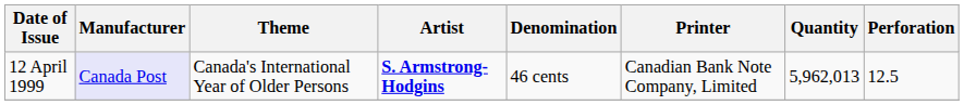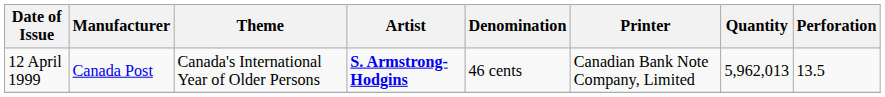 <table class="wikitable">
 <tr>
 <th>Date of Issue</th>
 <th>Manufacturer</th>
 <th>Theme</th>
 <th>Artist</th>
 <th>Denomination</th>
 <th>Printer</th>
 <th>Quantity</th>
 <th>Perforation</th>
 </tr>
 <tr>
 <td>12 April 1999  </td>
-<td style="background: lavender;"><a href='#'>Canada Post</a></td>
+<td><a href='#'>Canada Post</a></td>
 <td>Canada's International Year of Older Persons</td>
 <td><strong><a href='#'>S. Armstrong-Hodgins</a></strong></td>
 <td>46 cents</td>
 <td>Canadian Bank Note Company, Limited</td>
 <td>5,962,013</td>
-<td>12.5</td>
+<td>13.5</td>
 </tr>
 <tr>
 </tr>
 </table>
